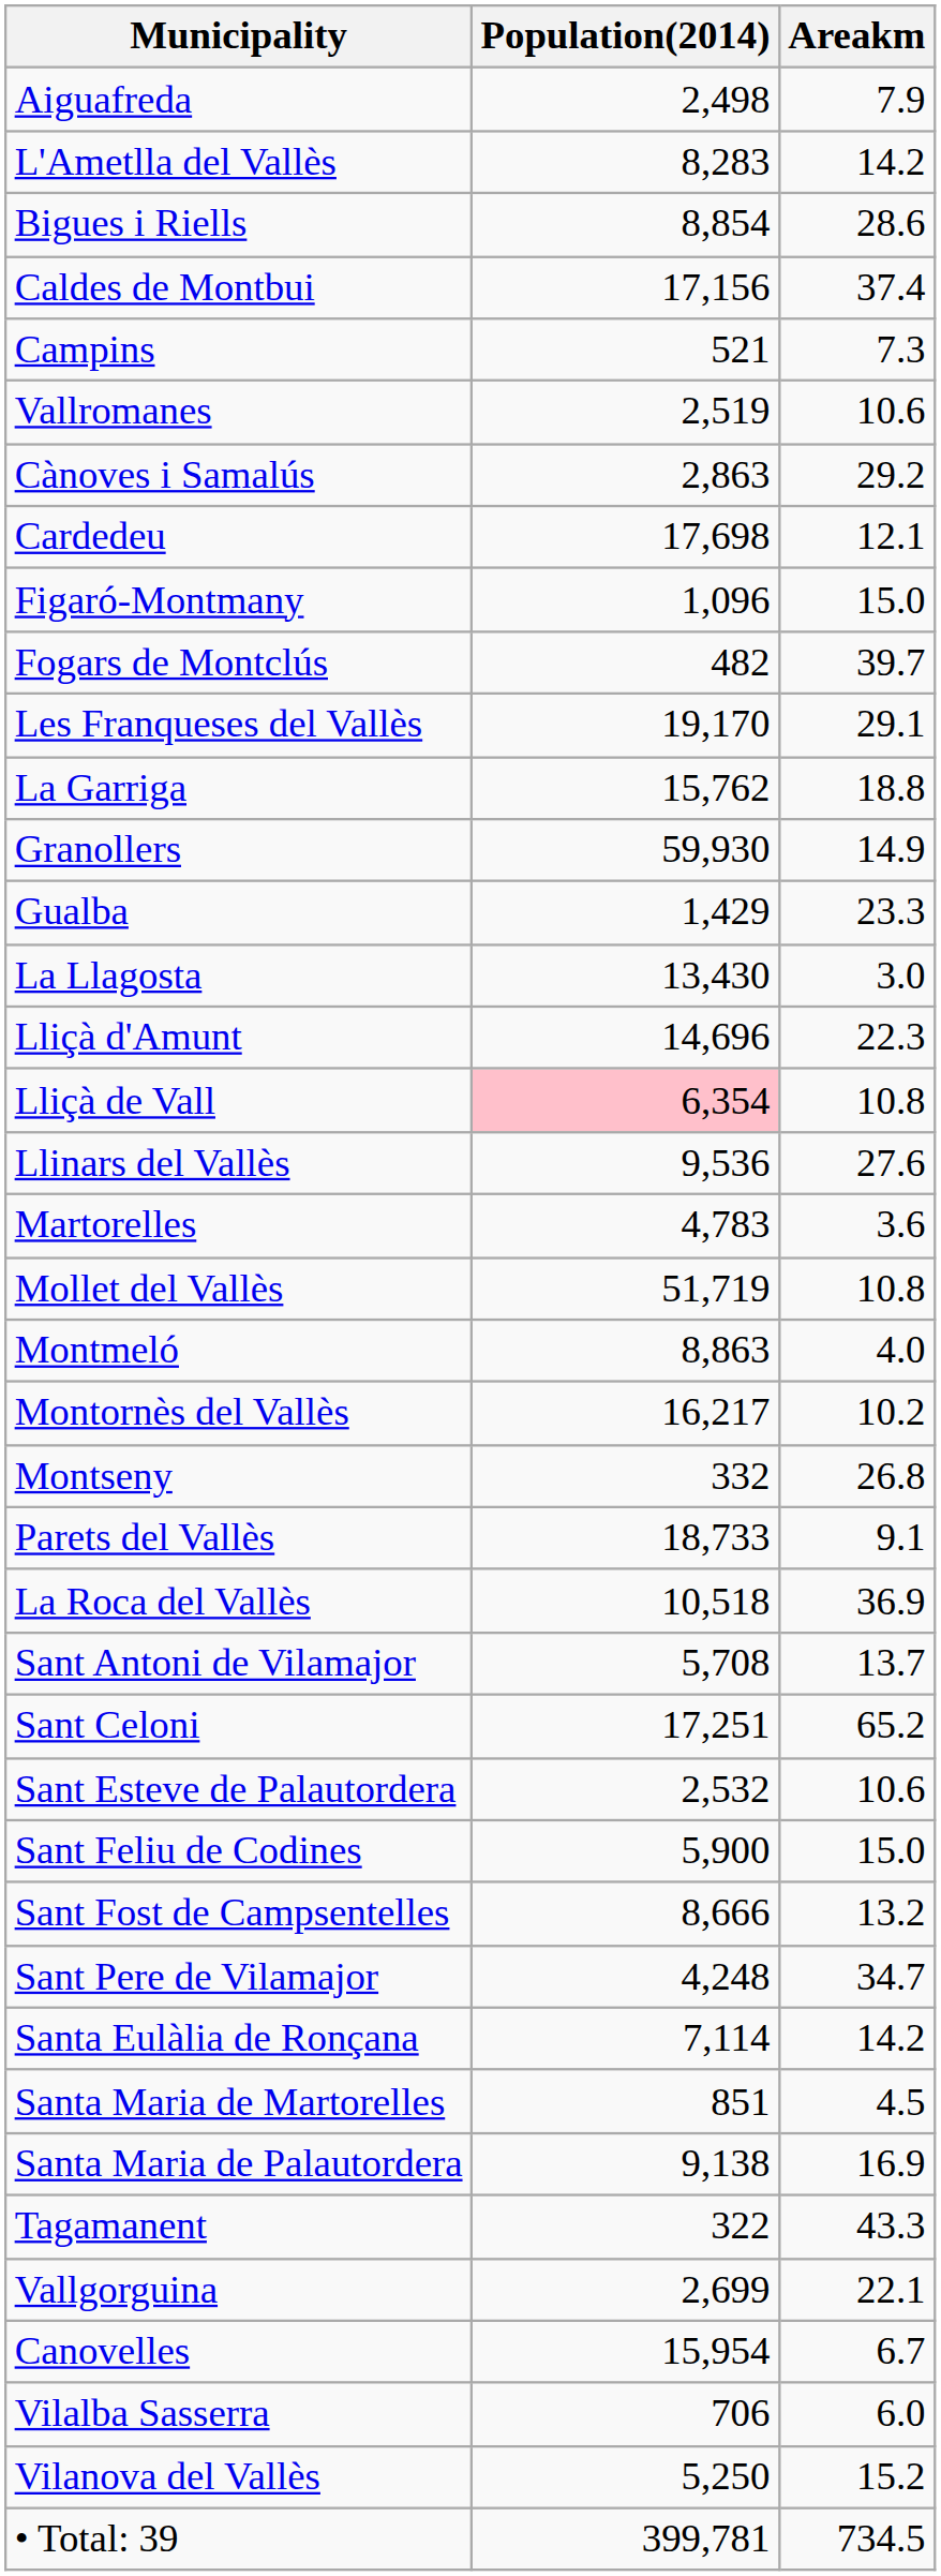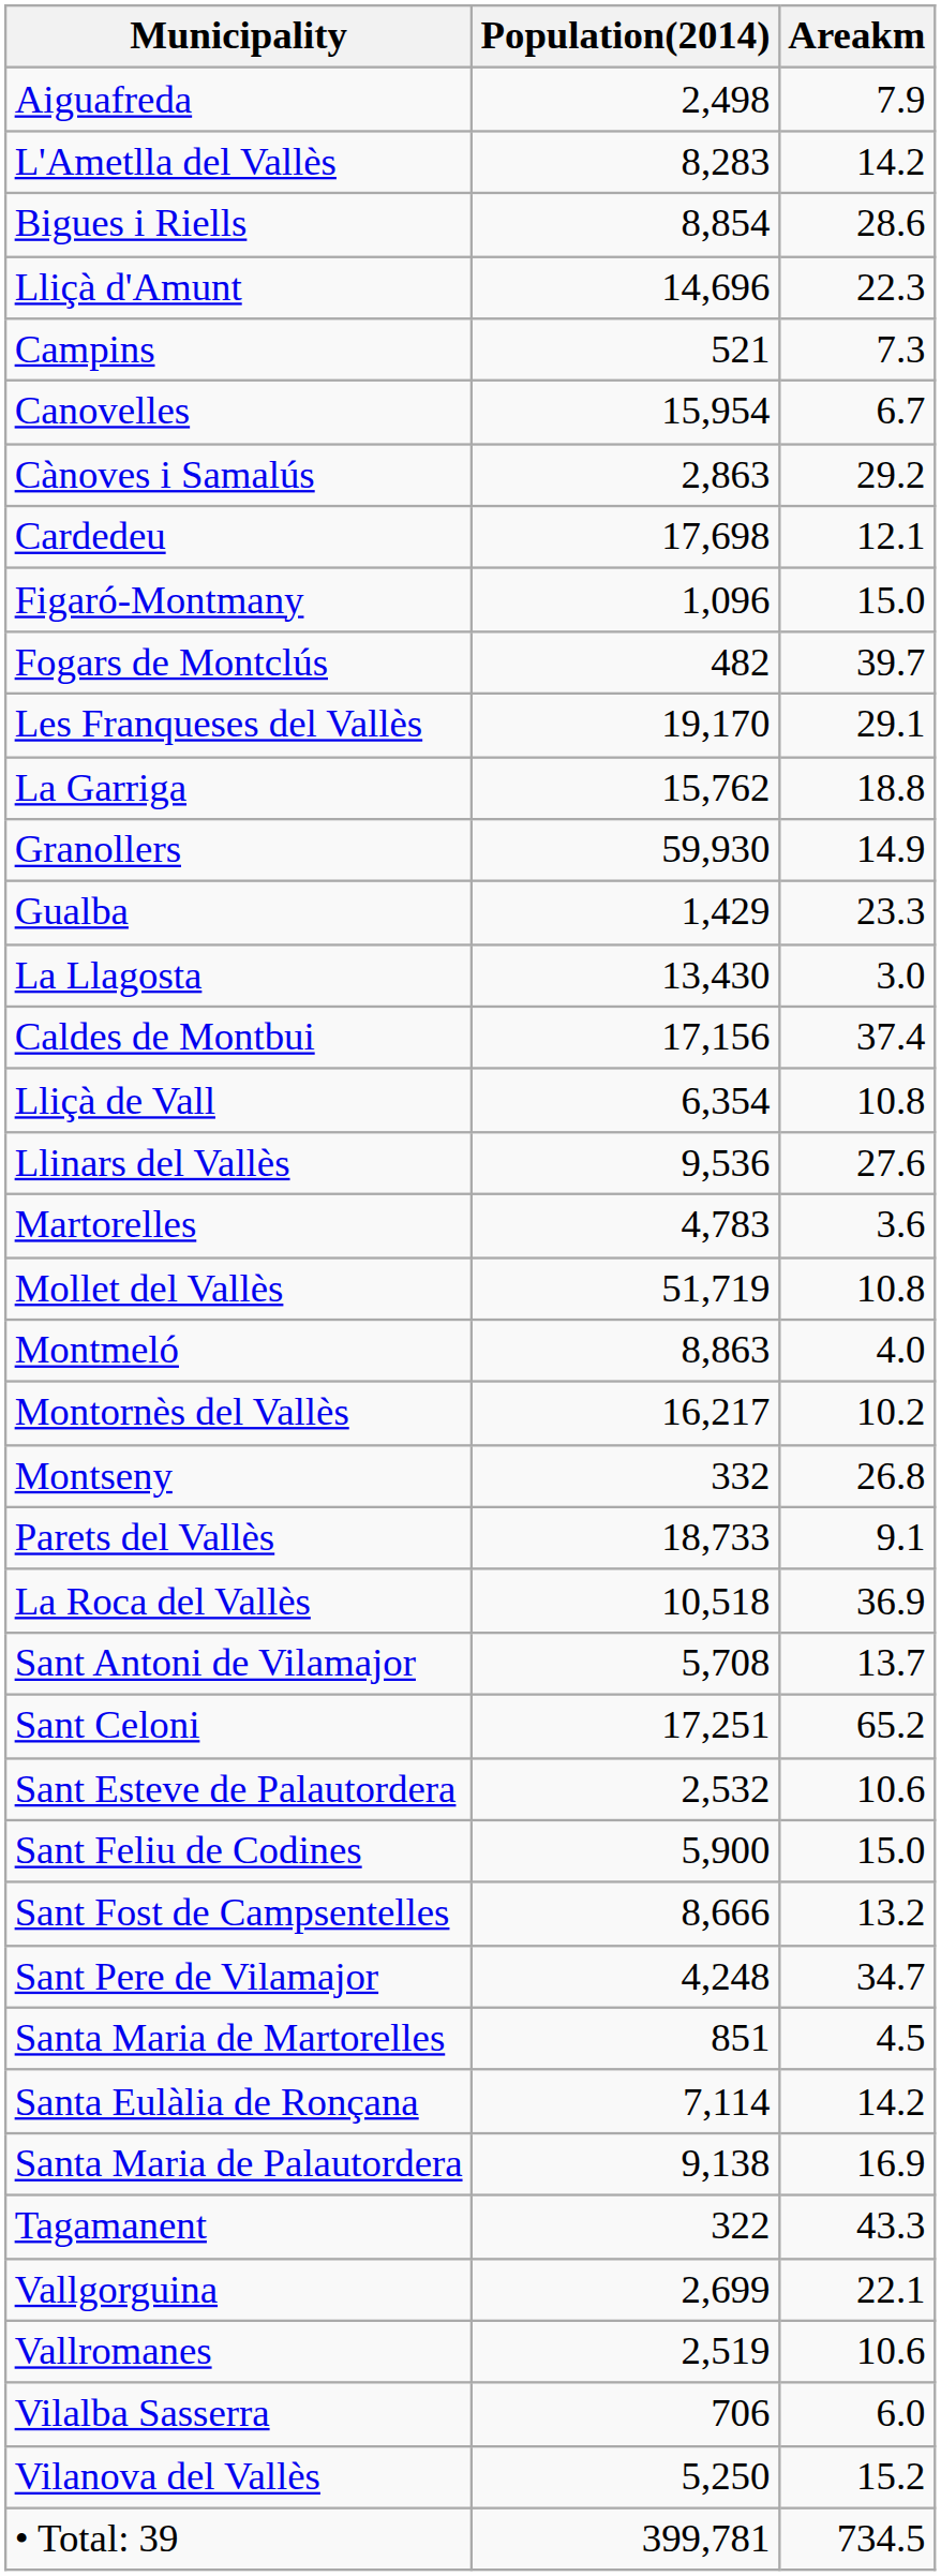 <table class="wikitable sortable">
 <tr>
 <th>Municipality</th>
 <th>Population(2014)</th>
 <th>Areakm</th>
 </tr>
 <tr>
 <td><a href='#'>Aiguafreda</a></td>
 <td align=right>2,498</td>
 <td align=right>7.9</td>
 </tr>
 <tr>
 <td><a href='#'>L'Ametlla del Vallès</a></td>
 <td align=right>8,283</td>
 <td align=right>14.2</td>
 </tr>
 <tr>
 <td><a href='#'>Bigues i Riells</a></td>
 <td align=right>8,854</td>
 <td align=right>28.6</td>
 </tr>
 <tr>
-<td><a href='#'>Caldes de Montbui</a></td>
-<td align=right>17,156</td>
-<td align=right>37.4</td>
+<td><a href='#'>Lliçà d'Amunt</a></td>
+<td align=right>14,696</td>
+<td align=right>22.3</td>
 </tr>
 <tr>
 <td><a href='#'>Campins</a></td>
 <td align=right>521</td>
 <td align=right>7.3</td>
 </tr>
 <tr>
-<td><a href='#'>Vallromanes</a></td>
-<td align=right>2,519</td>
-<td align=right>10.6</td>
+<td><a href='#'>Canovelles</a></td>
+<td align=right>15,954</td>
+<td align=right>6.7</td>
 </tr>
 <tr>
 <td><a href='#'>Cànoves i Samalús</a></td>
 <td align=right>2,863</td>
 <td align=right>29.2</td>
 </tr>
 <tr>
 <td><a href='#'>Cardedeu</a></td>
 <td align=right>17,698</td>
 <td align=right>12.1</td>
 </tr>
 <tr>
 <td><a href='#'>Figaró-Montmany</a></td>
 <td align=right>1,096</td>
 <td align=right>15.0</td>
 </tr>
 <tr>
 <td><a href='#'>Fogars de Montclús</a></td>
 <td align=right>482</td>
 <td align=right>39.7</td>
 </tr>
 <tr>
 <td><a href='#'>Les Franqueses del Vallès</a></td>
 <td align=right>19,170</td>
 <td align=right>29.1</td>
 </tr>
 <tr>
 <td><a href='#'>La Garriga</a></td>
 <td align=right>15,762</td>
 <td align=right>18.8</td>
 </tr>
 <tr>
 <td><a href='#'>Granollers</a></td>
 <td align=right>59,930</td>
 <td align=right>14.9</td>
 </tr>
 <tr>
 <td><a href='#'>Gualba</a></td>
 <td align=right>1,429</td>
 <td align=right>23.3</td>
 </tr>
 <tr>
 <td><a href='#'>La Llagosta</a></td>
 <td align=right>13,430</td>
 <td align=right>3.0</td>
 </tr>
 <tr>
-<td><a href='#'>Lliçà d'Amunt</a></td>
-<td align=right>14,696</td>
-<td align=right>22.3</td>
+<td><a href='#'>Caldes de Montbui</a></td>
+<td align=right>17,156</td>
+<td align=right>37.4</td>
 </tr>
 <tr>
 <td><a href='#'>Lliçà de Vall</a></td>
-<td align=right style="background: pink;">6,354</td>
+<td align=right>6,354</td>
 <td align=right>10.8</td>
 </tr>
 <tr>
 <td><a href='#'>Llinars del Vallès</a></td>
 <td align=right>9,536</td>
 <td align=right>27.6</td>
 </tr>
 <tr>
 <td><a href='#'>Martorelles</a></td>
 <td align=right>4,783</td>
 <td align=right>3.6</td>
 </tr>
 <tr>
 <td><a href='#'>Mollet del Vallès</a></td>
 <td align=right>51,719</td>
 <td align=right>10.8</td>
 </tr>
 <tr>
 <td><a href='#'>Montmeló</a></td>
 <td align=right>8,863</td>
 <td align=right>4.0</td>
 </tr>
 <tr>
 <td><a href='#'>Montornès del Vallès</a></td>
 <td align=right>16,217</td>
 <td align=right>10.2</td>
 </tr>
 <tr>
 <td><a href='#'>Montseny</a></td>
 <td align=right>332</td>
 <td align=right>26.8</td>
 </tr>
 <tr>
 <td><a href='#'>Parets del Vallès</a></td>
 <td align=right>18,733</td>
 <td align=right>9.1</td>
 </tr>
 <tr>
 <td><a href='#'>La Roca del Vallès</a></td>
 <td align=right>10,518</td>
 <td align=right>36.9</td>
 </tr>
 <tr>
 <td><a href='#'>Sant Antoni de Vilamajor</a></td>
 <td align=right>5,708</td>
 <td align=right>13.7</td>
 </tr>
 <tr>
 <td><a href='#'>Sant Celoni</a></td>
 <td align=right>17,251</td>
 <td align=right>65.2</td>
 </tr>
 <tr>
 <td><a href='#'>Sant Esteve de Palautordera</a></td>
 <td align=right>2,532</td>
 <td align=right>10.6</td>
 </tr>
 <tr>
 <td><a href='#'>Sant Feliu de Codines</a></td>
 <td align=right>5,900</td>
 <td align=right>15.0</td>
 </tr>
 <tr>
 <td><a href='#'>Sant Fost de Campsentelles</a></td>
 <td align=right>8,666</td>
 <td align=right>13.2</td>
 </tr>
 <tr>
 <td><a href='#'>Sant Pere de Vilamajor</a></td>
 <td align=right>4,248</td>
 <td align=right>34.7</td>
 </tr>
 <tr>
+<td><a href='#'>Santa Maria de Martorelles</a></td>
+<td align=right>851</td>
+<td align=right>4.5</td>
+</tr>
+<tr>
 <td><a href='#'>Santa Eulàlia de Ronçana</a></td>
 <td align=right>7,114</td>
 <td align=right>14.2</td>
-</tr>
-<tr>
-<td><a href='#'>Santa Maria de Martorelles</a></td>
-<td align=right>851</td>
-<td align=right>4.5</td>
 </tr>
 <tr>
 <td><a href='#'>Santa Maria de Palautordera</a></td>
 <td align=right>9,138</td>
 <td align=right>16.9</td>
 </tr>
 <tr>
 <td><a href='#'>Tagamanent</a></td>
 <td align=right>322</td>
 <td align=right>43.3</td>
 </tr>
 <tr>
 <td><a href='#'>Vallgorguina</a></td>
 <td align=right>2,699</td>
 <td align=right>22.1</td>
 </tr>
 <tr>
-<td><a href='#'>Canovelles</a></td>
-<td align=right>15,954</td>
-<td align=right>6.7</td>
+<td><a href='#'>Vallromanes</a></td>
+<td align=right>2,519</td>
+<td align=right>10.6</td>
 </tr>
 <tr>
 <td><a href='#'>Vilalba Sasserra</a></td>
 <td align=right>706</td>
 <td align=right>6.0</td>
 </tr>
 <tr>
 <td><a href='#'>Vilanova del Vallès</a></td>
 <td align=right>5,250</td>
 <td align=right>15.2</td>
 </tr>
 <tr>
 <td>• Total: 39</td>
 <td align=right>399,781</td>
 <td align=right>734.5</td>
 </tr>
 </table>
